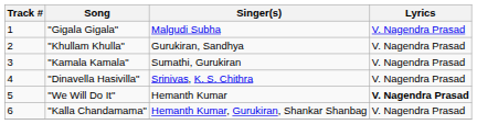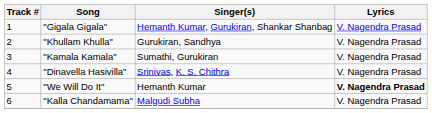 <table class="wikitable" style="font-size:95%;">
 <tr>
 <th>Track #</th>
 <th>Song</th>
 <th>Singer(s)</th>
 <th>Lyrics</th>
 </tr>
 <tr>
 <td>1</td>
 <td>"Gigala Gigala"</td>
-<td><a href='#'>Malgudi Subha</a></td>
+<td><a href='#'>Hemanth Kumar</a>, <a href='#'>Gurukiran</a>, Shankar Shanbag</td>
 <td><a href='#'>V. Nagendra Prasad</a></td>
 </tr>
 <tr>
 <td>2</td>
 <td>"Khullam Khulla"</td>
 <td>Gurukiran, Sandhya</td>
 <td>V. Nagendra Prasad</td>
 </tr>
 <tr>
 <td>3</td>
 <td>"Kamala Kamala"</td>
 <td>Sumathi, Gurukiran</td>
 <td>V. Nagendra Prasad</td>
 </tr>
 <tr>
 <td>4</td>
 <td>"Dinavella Hasivilla"</td>
 <td><a href='#'>Srinivas</a>, <a href='#'>K. S. Chithra</a></td>
 <td>V. Nagendra Prasad</td>
 </tr>
 <tr>
 <td>5</td>
 <td>"We Will Do It"</td>
 <td>Hemanth Kumar</td>
 <td><strong>V. Nagendra Prasad</strong></td>
 </tr>
 <tr>
 <td>6</td>
 <td>"Kalla Chandamama"</td>
-<td><a href='#'>Hemanth Kumar</a>, <a href='#'>Gurukiran</a>, Shankar Shanbag</td>
+<td><a href='#'>Malgudi Subha</a></td>
 <td>V. Nagendra Prasad</td>
 </tr>
 <tr>
 </tr>
 </table>
